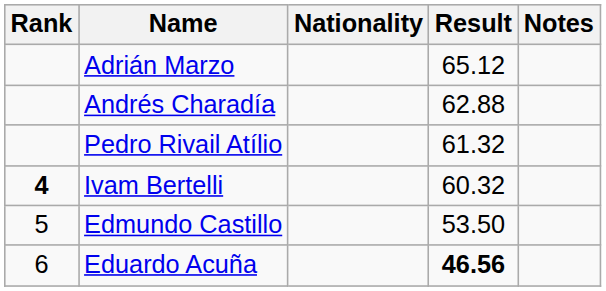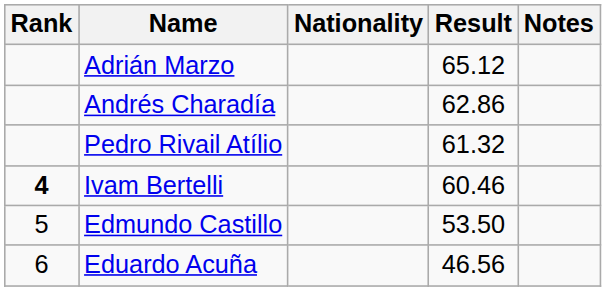 <table class="wikitable sortable" style="text-align:center">
 <tr>
 <th>Rank</th>
 <th>Name</th>
 <th>Nationality</th>
 <th>Result</th>
 <th>Notes</th>
 </tr>
 <tr>
 <td></td>
 <td align=left><a href='#'>Adrián Marzo</a></td>
 <td align=left></td>
 <td>65.12</td>
 <td></td>
 </tr>
 <tr>
 <td></td>
 <td align=left><a href='#'>Andrés Charadía</a></td>
 <td align=left></td>
-<td>62.88</td>
+<td>62.86</td>
 <td></td>
 </tr>
 <tr>
 <td></td>
 <td align=left><a href='#'>Pedro Rivail Atílio</a></td>
 <td align=left></td>
 <td>61.32</td>
 <td></td>
 </tr>
 <tr>
 <td><strong>4</strong></td>
 <td align=left><a href='#'>Ivam Bertelli</a></td>
 <td align=left></td>
-<td>60.32</td>
+<td>60.46</td>
 <td></td>
 </tr>
 <tr>
 <td>5</td>
 <td align=left><a href='#'>Edmundo Castillo</a></td>
 <td align=left></td>
 <td>53.50</td>
 <td></td>
 </tr>
 <tr>
 <td>6</td>
 <td align=left><a href='#'>Eduardo Acuña</a></td>
 <td align=left></td>
-<td><strong>46.56</strong></td>
+<td>46.56</td>
 <td></td>
 </tr>
 </table>
